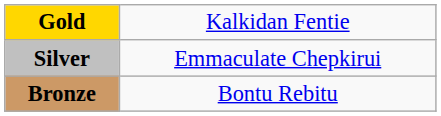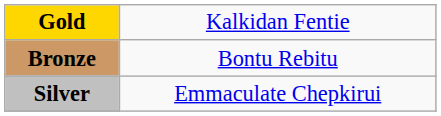 <table class="wikitable" style=" text-align:center; " width="35%">
 <tr>
 <td style="background:gold"><strong>Gold</strong></td>
 <td><a href='#'>Kalkidan Fentie</a> <br><small></small></td>
 </tr>
 <tr>
+<td style="background:#cc9966"><strong>Bronze</strong></td>
+<td><a href='#'>Bontu Rebitu</a> <br><small></small></td>
+</tr>
+<tr>
 <td style="background:silver"><strong>Silver</strong></td>
 <td><a href='#'>Emmaculate Chepkirui</a><br><small> </small></td>
 </tr>
-<tr>
-<td style="background:#cc9966"><strong>Bronze</strong></td>
-<td><a href='#'>Bontu Rebitu</a> <br><small></small></td>
-</tr>
 </table>
